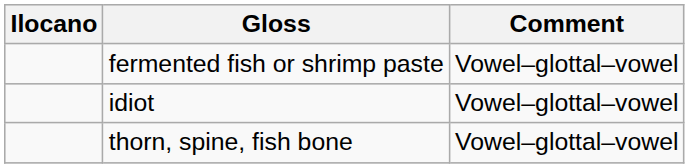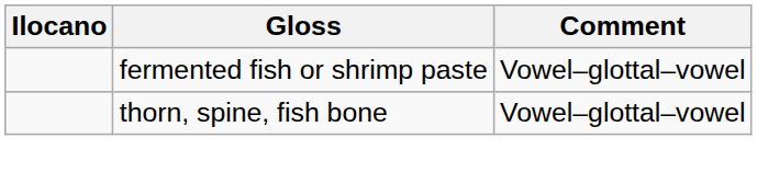 <table class="wikitable">
 <tr>
 <th>Ilocano</th>
 <th>Gloss</th>
 <th>Comment</th>
 </tr>
 <tr>
 <td></td>
 <td>fermented fish or shrimp paste</td>
 <td>Vowel–glottal–vowel</td>
 </tr>
 <tr>
 <td></td>
-<td>idiot</td>
-<td>Vowel–glottal–vowel</td>
-</tr>
-<tr>
-<td></td>
 <td>thorn, spine, fish bone</td>
 <td>Vowel–glottal–vowel</td>
 </tr>
 </table>
